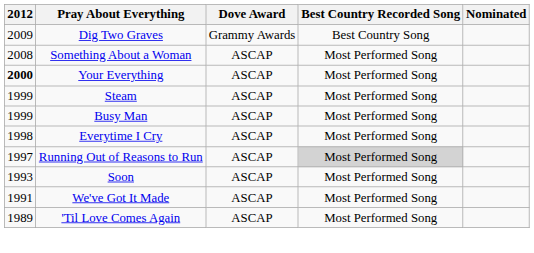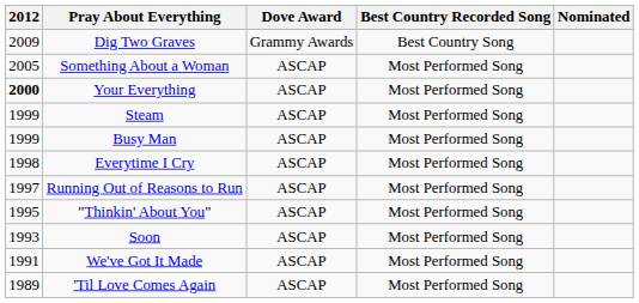 <table class="wikitable" style="text-align:center">
 <tr>
 <th>2012</th>
 <th>Pray About Everything</th>
 <th>Dove Award</th>
 <th>Best Country Recorded Song</th>
 <th>Nominated</th>
 </tr>
 <tr>
 <td>2009</td>
 <td><a href='#'>Dig Two Graves</a></td>
 <td>Grammy Awards</td>
 <td>Best Country Song</td>
 <td></td>
 </tr>
 <tr>
-<td>2008</td>
+<td>2005</td>
 <td><a href='#'>Something About a Woman</a></td>
 <td>ASCAP</td>
 <td>Most Performed Song</td>
 <td></td>
 </tr>
 <tr>
 <td><strong>2000</strong></td>
 <td><a href='#'>Your Everything</a></td>
 <td>ASCAP</td>
 <td>Most Performed Song</td>
 <td></td>
 </tr>
 <tr>
 <td>1999</td>
 <td><a href='#'>Steam</a></td>
 <td>ASCAP</td>
 <td>Most Performed Song</td>
 <td></td>
 </tr>
 <tr>
 <td>1999</td>
 <td><a href='#'>Busy Man</a></td>
 <td>ASCAP</td>
 <td>Most Performed Song</td>
 <td></td>
 </tr>
 <tr>
 <td>1998</td>
 <td><a href='#'>Everytime I Cry</a></td>
 <td>ASCAP</td>
 <td>Most Performed Song</td>
 <td></td>
 </tr>
 <tr>
 <td>1997</td>
 <td><a href='#'>Running Out of Reasons to Run</a></td>
 <td>ASCAP</td>
-<td style="background: lightgrey;">Most Performed Song</td>
+<td>Most Performed Song</td>
+<td></td>
+</tr>
+<tr>
+<td>1995</td>
+<td>"<a href='#'>Thinkin' About You</a>"</td>
+<td>ASCAP</td>
+<td>Most Performed Song</td>
 <td></td>
 </tr>
 <tr>
 <td>1993</td>
 <td><a href='#'>Soon</a></td>
 <td>ASCAP</td>
 <td>Most Performed Song</td>
 <td></td>
 </tr>
 <tr>
 <td>1991</td>
 <td><a href='#'>We've Got It Made</a></td>
 <td>ASCAP</td>
 <td>Most Performed Song</td>
 <td></td>
 </tr>
 <tr>
 <td>1989</td>
 <td><a href='#'>'Til Love Comes Again</a></td>
 <td>ASCAP</td>
 <td>Most Performed Song</td>
 <td></td>
 </tr>
 </table>
